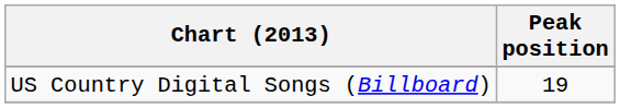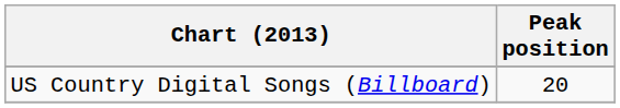 <table class="wikitable sortable">
 <tr>
 <th align="left">Chart (2013)</th>
 <th align="center">Peak<br>position</th>
 </tr>
 <tr>
 </tr>
 <tr>
 <td>US Country Digital Songs (<em><a href='#'>Billboard</a></em>)</td>
-<td style="text-align:center;">19</td>
+<td style="text-align:center;">20</td>
 </tr>
 <tr>
 </tr>
 </table>
